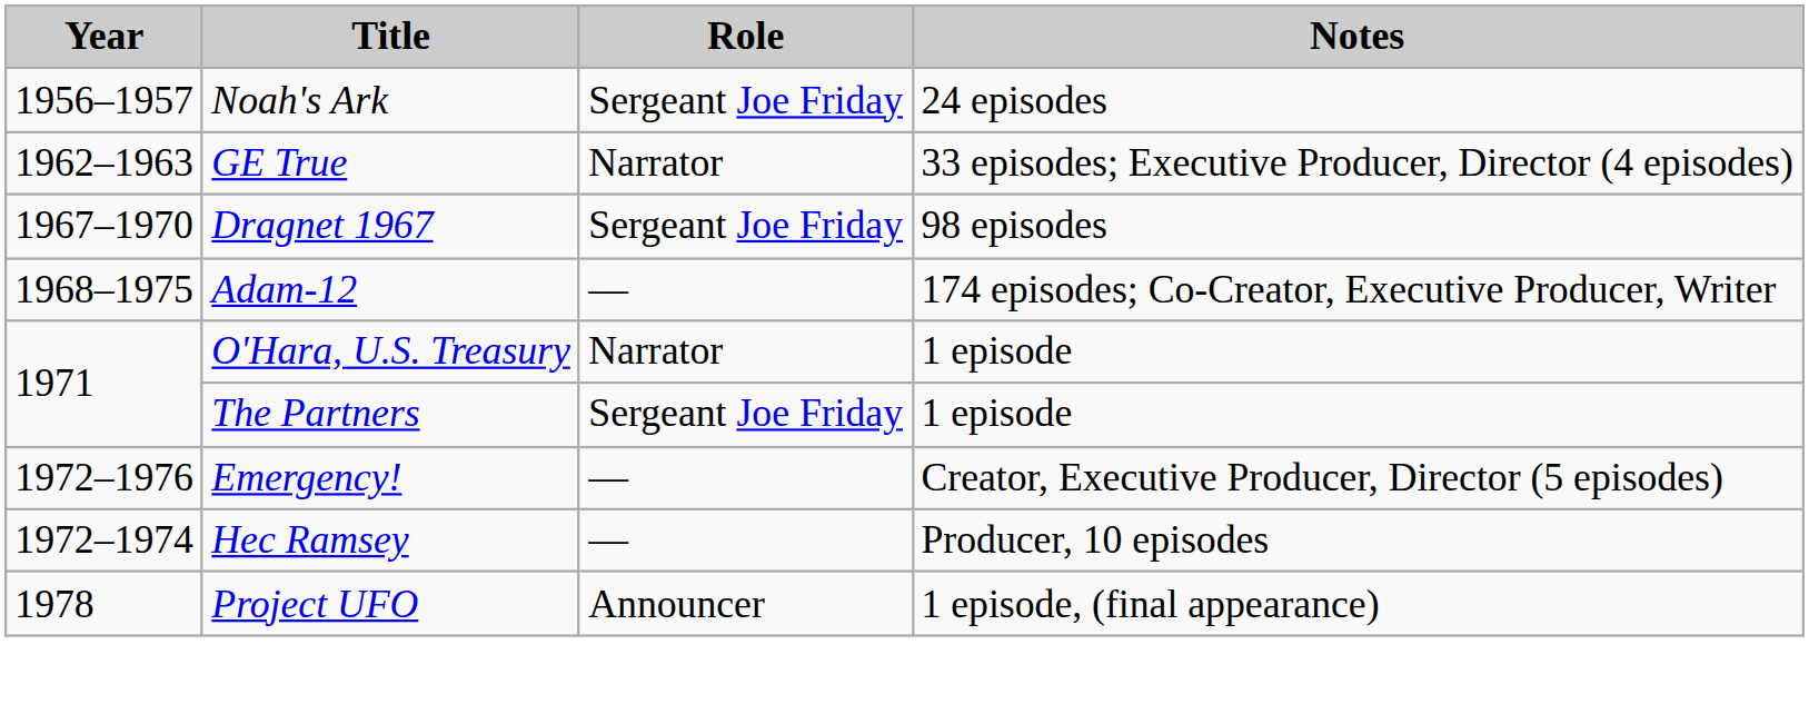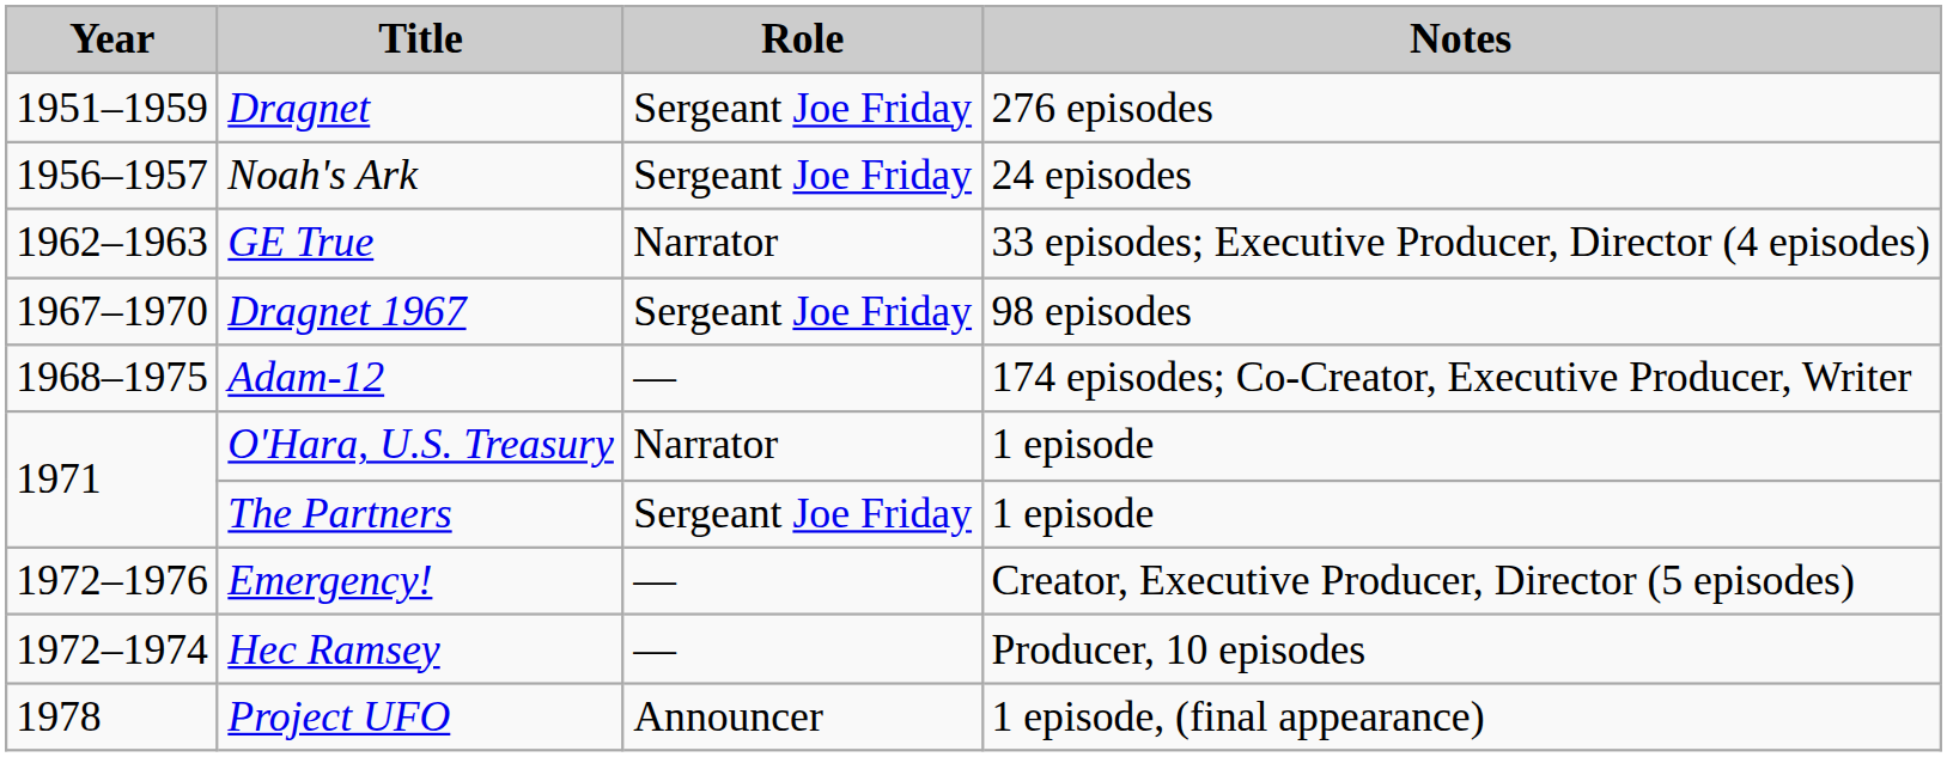 <table class="wikitable">
 <tr>
 <th style="background: #CCCCCC;">Year</th>
 <th style="background: #CCCCCC;">Title</th>
 <th style="background: #CCCCCC;">Role</th>
 <th style="background: #CCCCCC;">Notes</th>
+</tr>
+<tr>
+<td>1951–1959</td>
+<td><em><a href='#'>Dragnet</a></em></td>
+<td>Sergeant <a href='#'>Joe Friday</a></td>
+<td>276 episodes</td>
 </tr>
 <tr>
 <td>1956–1957</td>
 <td><em>Noah's Ark</em></td>
 <td>Sergeant <a href='#'>Joe Friday</a></td>
 <td>24 episodes</td>
 </tr>
 <tr>
 <td>1962–1963</td>
 <td><em><a href='#'>GE True</a></em></td>
 <td>Narrator</td>
 <td>33 episodes; Executive Producer, Director (4 episodes)</td>
 </tr>
 <tr>
 <td>1967–1970</td>
 <td><em><a href='#'>Dragnet 1967</a></em></td>
 <td>Sergeant <a href='#'>Joe Friday</a></td>
 <td>98 episodes</td>
 </tr>
 <tr>
 <td>1968–1975</td>
 <td><em><a href='#'>Adam-12</a></em></td>
 <td><div>—</div></td>
 <td>174 episodes; Co-Creator, Executive Producer, Writer</td>
 </tr>
 <tr>
 <td rowspan=2>1971</td>
 <td><em><a href='#'>O'Hara, U.S. Treasury</a></em></td>
 <td>Narrator</td>
 <td>1 episode</td>
 </tr>
 <tr>
 <td><em><a href='#'>The Partners</a></em></td>
 <td>Sergeant <a href='#'>Joe Friday</a></td>
 <td>1 episode</td>
 </tr>
 <tr>
 <td>1972–1976</td>
 <td><em><a href='#'>Emergency!</a></em></td>
 <td><div>—</div></td>
 <td>Creator, Executive Producer, Director (5 episodes)</td>
 </tr>
 <tr>
 <td>1972–1974</td>
 <td><em><a href='#'>Hec Ramsey</a></em></td>
 <td><div>—</div></td>
 <td>Producer, 10 episodes</td>
 </tr>
 <tr>
 <td>1978</td>
 <td><em><a href='#'>Project UFO</a></em></td>
 <td>Announcer</td>
 <td>1 episode, (final appearance)</td>
 </tr>
 </table>
